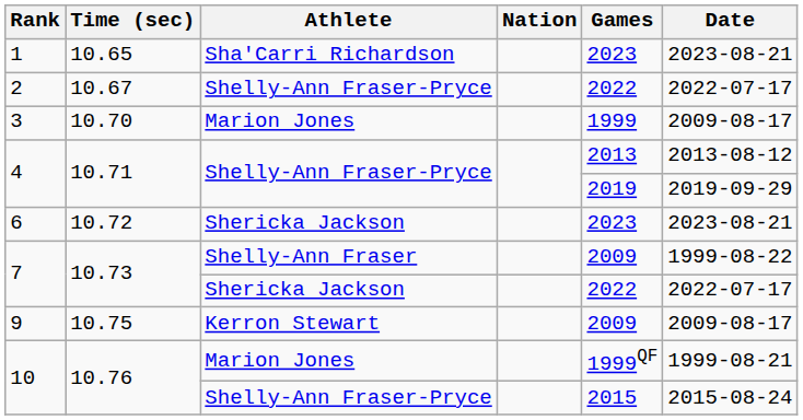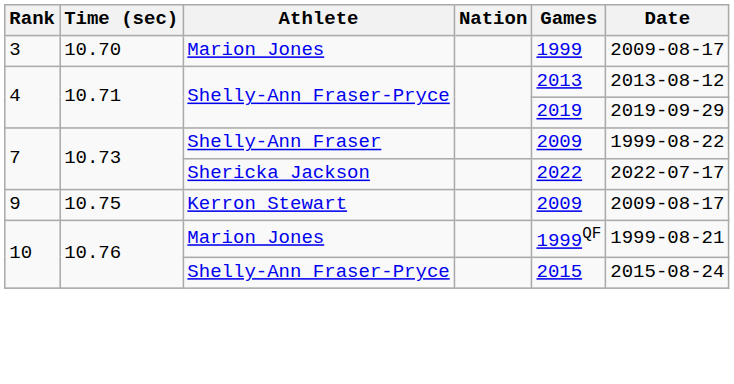 <table class=wikitable style="font-size:95%">
 <tr>
 <th>Rank</th>
 <th>Time (sec)</th>
 <th>Athlete</th>
 <th>Nation</th>
 <th>Games</th>
 <th>Date</th>
-</tr>
-<tr>
-<td>1</td>
-<td>10.65</td>
-<td><a href='#'>Sha'Carri Richardson</a></td>
-<td></td>
-<td><a href='#'>2023</a></td>
-<td>2023-08-21</td>
-</tr>
-<tr>
-<td>2</td>
-<td>10.67</td>
-<td><a href='#'>Shelly-Ann Fraser-Pryce</a></td>
-<td></td>
-<td><a href='#'>2022</a></td>
-<td>2022-07-17</td>
 </tr>
 <tr>
 <td>3</td>
 <td>10.70</td>
 <td><a href='#'>Marion Jones</a></td>
 <td></td>
 <td><a href='#'>1999</a></td>
 <td>2009-08-17</td>
 </tr>
 <tr>
 <td rowspan="2">4</td>
 <td rowspan="2">10.71</td>
 <td rowspan="2"><a href='#'>Shelly-Ann Fraser-Pryce</a></td>
 <td rowspan="2"></td>
 <td><a href='#'>2013</a></td>
 <td>2013-08-12</td>
 </tr>
 <tr>
 <td><a href='#'>2019</a></td>
 <td>2019-09-29</td>
-</tr>
-<tr>
-<td>6</td>
-<td>10.72</td>
-<td><a href='#'>Shericka Jackson</a></td>
-<td></td>
-<td><a href='#'>2023</a></td>
-<td>2023-08-21</td>
 </tr>
 <tr>
 <td rowspan="2">7</td>
 <td rowspan="2">10.73</td>
 <td><a href='#'>Shelly-Ann Fraser</a></td>
 <td></td>
 <td><a href='#'>2009</a></td>
 <td>1999-08-22</td>
 </tr>
 <tr>
 <td><a href='#'>Shericka Jackson</a></td>
 <td></td>
 <td><a href='#'>2022</a></td>
 <td>2022-07-17</td>
 </tr>
 <tr>
 <td>9</td>
 <td>10.75</td>
 <td><a href='#'>Kerron Stewart</a></td>
 <td></td>
 <td><a href='#'>2009</a></td>
 <td>2009-08-17</td>
 </tr>
 <tr>
 <td rowspan="2">10</td>
 <td rowspan="2">10.76</td>
 <td><a href='#'>Marion Jones</a></td>
 <td></td>
 <td><a href='#'>1999</a><sup>QF</sup></td>
 <td>1999-08-21</td>
 </tr>
 <tr>
 <td><a href='#'>Shelly-Ann Fraser-Pryce</a></td>
 <td></td>
 <td><a href='#'>2015</a></td>
 <td>2015-08-24</td>
 </tr>
 </table>
